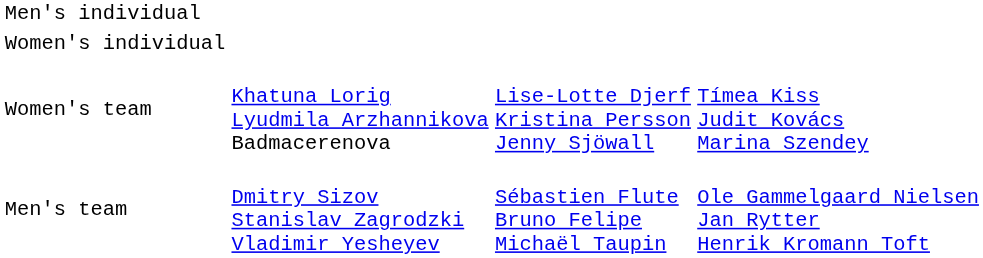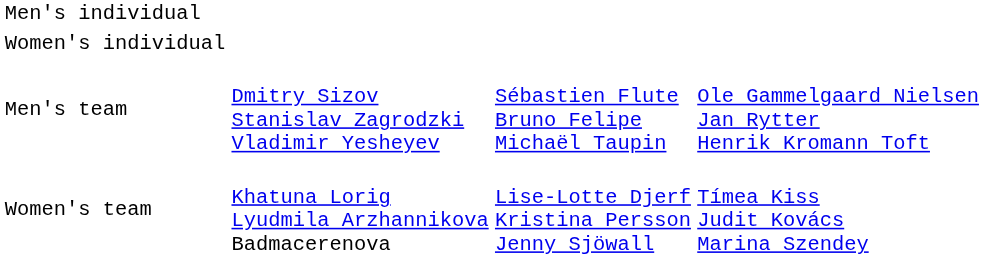 <table>
 <tr>
 <td>Men's individual</td>
 <td></td>
 <td></td>
 <td></td>
 </tr>
 <tr>
 <td>Women's individual</td>
 <td></td>
 <td></td>
 <td></td>
 </tr>
 <tr>
+<td>Men's team</td>
+<td><br><a href='#'>Dmitry Sizov</a><br><a href='#'>Stanislav Zagrodzki</a><br><a href='#'>Vladimir Yesheyev</a></td>
+<td><br><a href='#'>Sébastien Flute</a><br><a href='#'>Bruno Felipe</a><br><a href='#'>Michaël Taupin</a></td>
+<td><br><a href='#'>Ole Gammelgaard Nielsen</a><br><a href='#'>Jan Rytter</a><br><a href='#'>Henrik Kromann Toft</a></td>
+</tr>
+<tr>
 <td>Women's team</td>
 <td><br><a href='#'>Khatuna Lorig</a><br><a href='#'>Lyudmila Arzhannikova</a><br>Badmacerenova</td>
 <td><br><a href='#'>Lise-Lotte Djerf</a><br><a href='#'>Kristina Persson</a><br><a href='#'>Jenny Sjöwall</a></td>
 <td><br><a href='#'>Tímea Kiss</a><br><a href='#'>Judit Kovács</a><br><a href='#'>Marina Szendey</a></td>
 </tr>
-<tr>
-<td>Men's team</td>
-<td><br><a href='#'>Dmitry Sizov</a><br><a href='#'>Stanislav Zagrodzki</a><br><a href='#'>Vladimir Yesheyev</a></td>
-<td><br><a href='#'>Sébastien Flute</a><br><a href='#'>Bruno Felipe</a><br><a href='#'>Michaël Taupin</a></td>
-<td><br><a href='#'>Ole Gammelgaard Nielsen</a><br><a href='#'>Jan Rytter</a><br><a href='#'>Henrik Kromann Toft</a></td>
-</tr>
 </table>
